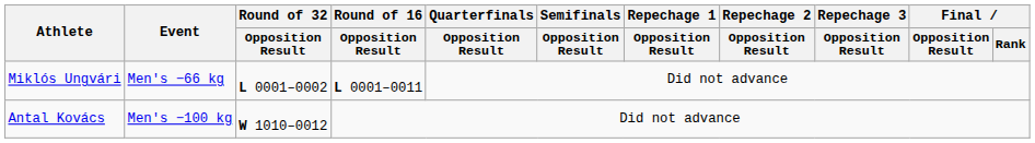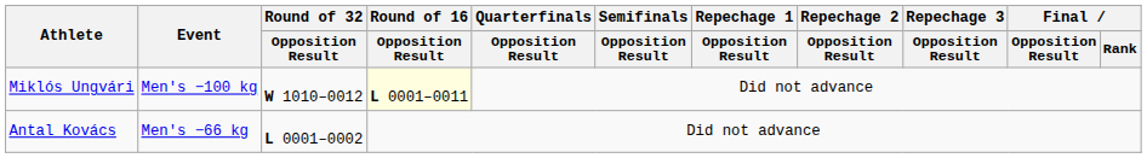 <table class="wikitable" style="font-size:90%">
 <tr>
 <th rowspan="2">Athlete</th>
 <th rowspan="2">Event</th>
 <th>Round of 32</th>
 <th>Round of 16</th>
 <th>Quarterfinals</th>
 <th>Semifinals</th>
 <th>Repechage 1</th>
 <th>Repechage 2</th>
 <th>Repechage 3</th>
 <th colspan=2>Final / </th>
 </tr>
 <tr style="font-size:95%">
 <th>Opposition<br>Result</th>
 <th>Opposition<br>Result</th>
 <th>Opposition<br>Result</th>
 <th>Opposition<br>Result</th>
 <th>Opposition<br>Result</th>
 <th>Opposition<br>Result</th>
 <th>Opposition<br>Result</th>
 <th>Opposition<br>Result</th>
 <th>Rank</th>
 </tr>
 <tr align=center>
 <td align=left><a href='#'>Miklós Ungvári</a></td>
-<td align=left><a href='#'>Men's −66 kg</a></td>
-<td><br><strong>L</strong> 0001–0002</td>
-<td><br><strong>L</strong> 0001–0011</td>
+<td align=left><a href='#'>Men's −100 kg</a></td>
+<td><br><strong>W</strong> 1010–0012</td>
+<td style="background: lightyellow;"><br><strong>L</strong> 0001–0011</td>
 <td colspan=7>Did not advance</td>
 </tr>
 <tr align=center>
 <td align=left><a href='#'>Antal Kovács</a></td>
-<td align=left><a href='#'>Men's −100 kg</a></td>
-<td><br><strong>W</strong> 1010–0012</td>
+<td align=left><a href='#'>Men's −66 kg</a></td>
+<td><br><strong>L</strong> 0001–0002</td>
 <td colspan=8>Did not advance</td>
 </tr>
 </table>
